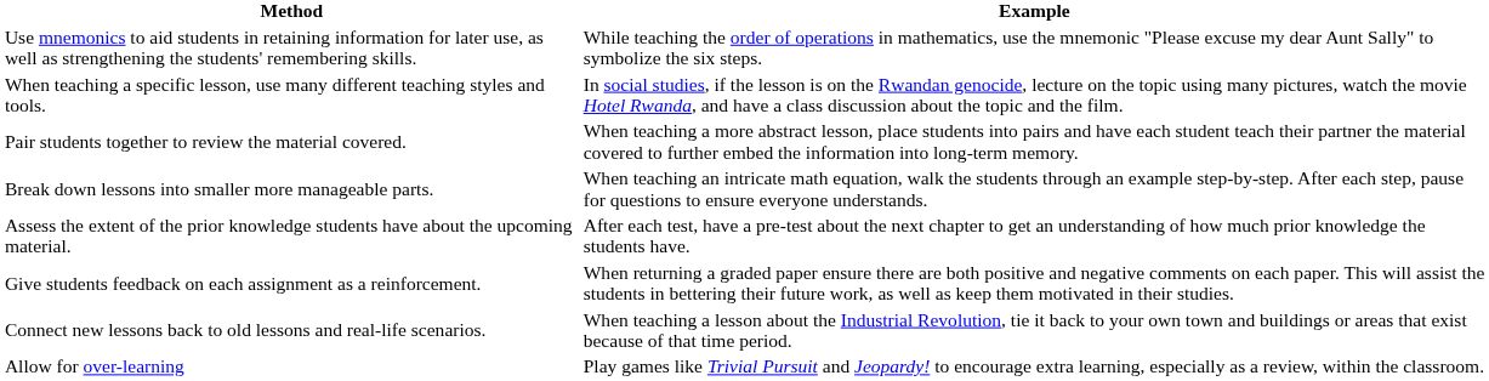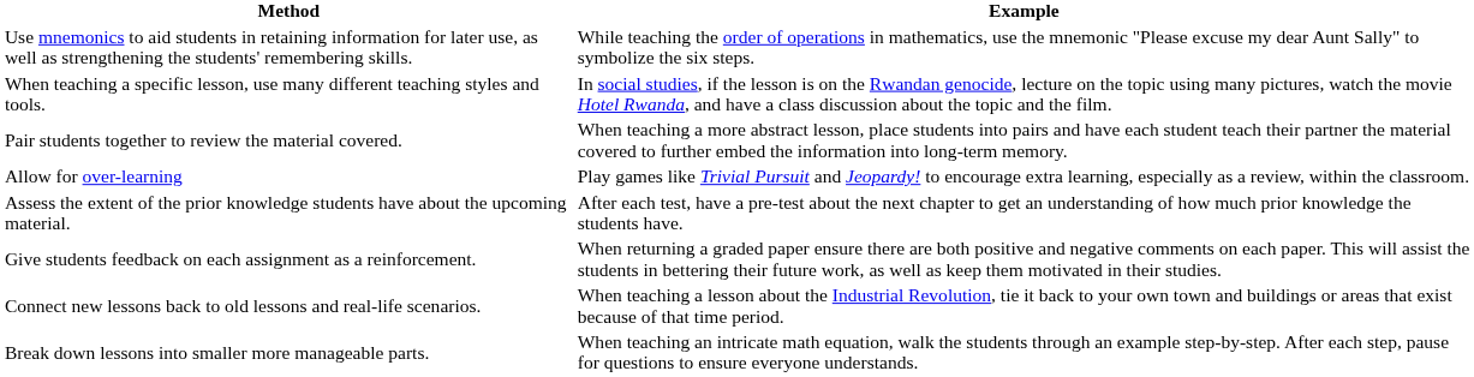 <table>
 <tr>
 <th>Method</th>
 <th>Example</th>
 </tr>
 <tr>
 <td>Use <a href='#'>mnemonics</a> to aid students in retaining information for later use, as well as strengthening the students' remembering skills.</td>
 <td>While teaching the <a href='#'>order of operations</a> in mathematics, use the mnemonic "Please excuse my dear Aunt Sally" to symbolize the six steps.</td>
 </tr>
 <tr>
 <td>When teaching a specific lesson, use many different teaching styles and tools.</td>
 <td>In <a href='#'>social studies</a>, if the lesson is on the <a href='#'>Rwandan genocide</a>, lecture on the topic using many pictures, watch the movie <em><a href='#'>Hotel Rwanda</a></em>, and have a class discussion about the topic and the film.</td>
 </tr>
 <tr>
 <td>Pair students together to review the material covered.</td>
 <td>When teaching a more abstract lesson, place students into pairs and have each student teach their partner the material covered to further embed the information into long-term memory.</td>
 </tr>
 <tr>
-<td>Break down lessons into smaller more manageable parts.</td>
-<td>When teaching an intricate math equation, walk the students through an example step-by-step. After each step, pause for questions to ensure everyone understands.</td>
+<td>Allow for <a href='#'>over-learning</a></td>
+<td>Play games like <em><a href='#'>Trivial Pursuit</a></em> and <em><a href='#'>Jeopardy!</a></em> to encourage extra learning, especially as a review, within the classroom.</td>
 </tr>
 <tr>
 <td>Assess the extent of the prior knowledge students have about the upcoming material.</td>
 <td>After each test, have a pre-test about the next chapter to get an understanding of how much prior knowledge the students have.</td>
 </tr>
 <tr>
 <td>Give students feedback on each assignment as a reinforcement.</td>
 <td>When returning a graded paper ensure there are both positive and negative comments on each paper. This will assist the students in bettering their future work, as well as keep them motivated in their studies.</td>
 </tr>
 <tr>
 <td>Connect new lessons back to old lessons and real-life scenarios.</td>
 <td>When teaching a lesson about the <a href='#'>Industrial Revolution</a>, tie it back to your own town and buildings or areas that exist because of that time period.</td>
 </tr>
 <tr>
-<td>Allow for <a href='#'>over-learning</a></td>
-<td>Play games like <em><a href='#'>Trivial Pursuit</a></em> and <em><a href='#'>Jeopardy!</a></em> to encourage extra learning, especially as a review, within the classroom.</td>
+<td>Break down lessons into smaller more manageable parts.</td>
+<td>When teaching an intricate math equation, walk the students through an example step-by-step. After each step, pause for questions to ensure everyone understands.</td>
 </tr>
 </table>
